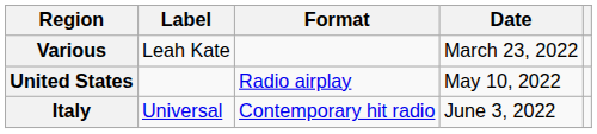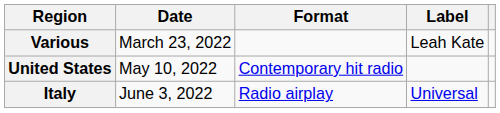 <table class="wikitable plainrowheaders unsortable">
 <tr>
 <th scope="col">Region</th>
+<th scope="col">Date</th>
+<th scope="col">Format</th>
 <th scope="col">Label</th>
-<th scope="col">Format</th>
-<th scope="col">Date</th>
 <th scope="col"></th>
 </tr>
 <tr>
 <th scope="row">Various</th>
+<td>March 23, 2022</td>
+<td></td>
 <td>Leah Kate</td>
-<td></td>
-<td>March 23, 2022</td>
 <td style="text-align:center;"></td>
 </tr>
 <tr>
 <th scope="row">United States</th>
+<td>May 10, 2022</td>
+<td><a href='#'>Contemporary hit radio</a></td>
 <td></td>
-<td><a href='#'>Radio airplay</a></td>
-<td>May 10, 2022</td>
 <td style="text-align:center;"></td>
 </tr>
 <tr>
 <th scope="row">Italy</th>
+<td>June 3, 2022</td>
+<td><a href='#'>Radio airplay</a></td>
 <td><a href='#'>Universal</a></td>
-<td><a href='#'>Contemporary hit radio</a></td>
-<td>June 3, 2022</td>
 <td style="text-align:center;"></td>
 </tr>
 </table>
